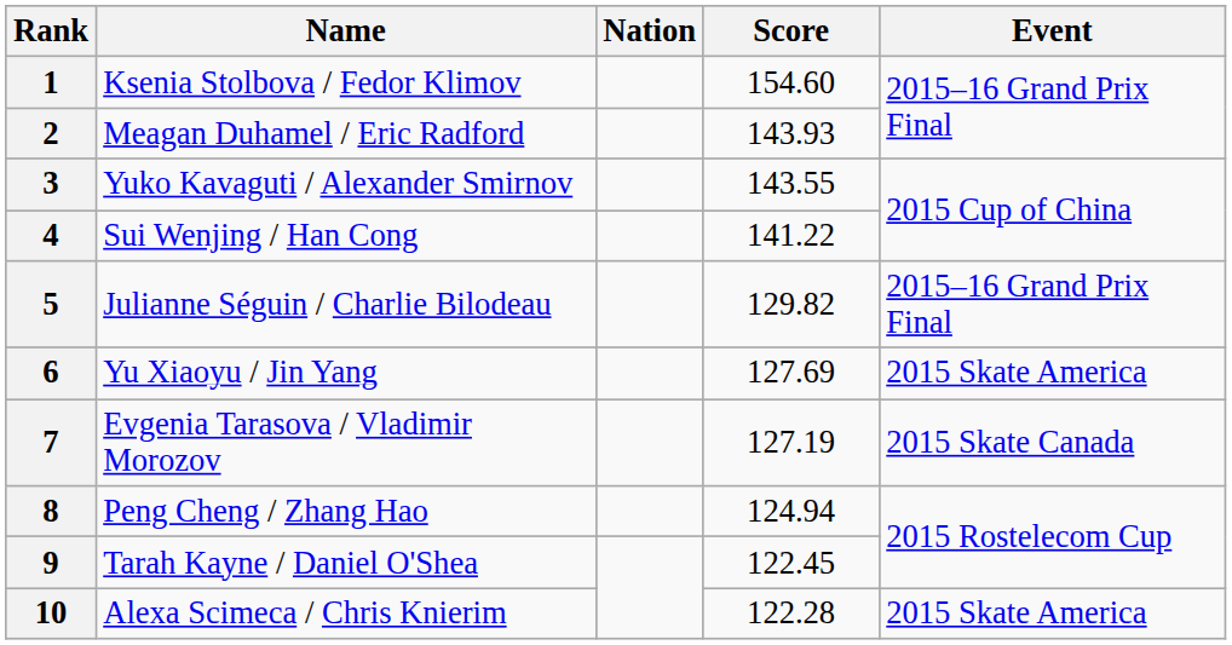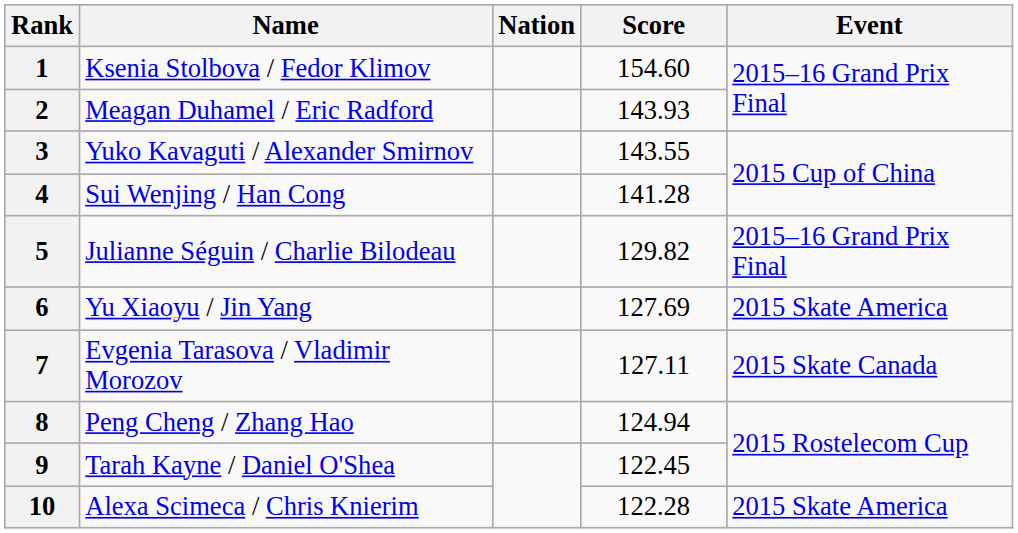 <table class="wikitable sortable">
 <tr>
 <th>Rank</th>
 <th>Name</th>
 <th>Nation</th>
 <th style="width:80px;">Score</th>
 <th>Event</th>
 </tr>
 <tr>
 <th>1</th>
 <td><a href='#'>Ksenia Stolbova</a> / <a href='#'>Fedor Klimov</a></td>
 <td></td>
 <td style="text-align:center;">154.60</td>
 <td rowspan="2"><a href='#'>2015–16 Grand Prix Final</a></td>
 </tr>
 <tr>
 <th>2</th>
 <td><a href='#'>Meagan Duhamel</a> / <a href='#'>Eric Radford</a></td>
 <td></td>
 <td style="text-align:center;">143.93</td>
 </tr>
 <tr>
 <th>3</th>
 <td><a href='#'>Yuko Kavaguti</a> / <a href='#'>Alexander Smirnov</a></td>
 <td></td>
 <td style="text-align:center;">143.55</td>
 <td rowspan="2"><a href='#'>2015 Cup of China</a></td>
 </tr>
 <tr>
 <th>4</th>
 <td><a href='#'>Sui Wenjing</a> / <a href='#'>Han Cong</a></td>
 <td></td>
-<td style="text-align:center;">141.22</td>
+<td style="text-align:center;">141.28</td>
 </tr>
 <tr>
 <th>5</th>
 <td><a href='#'>Julianne Séguin</a> / <a href='#'>Charlie Bilodeau</a></td>
 <td></td>
 <td style="text-align:center;">129.82</td>
 <td><a href='#'>2015–16 Grand Prix Final</a></td>
 </tr>
 <tr>
 <th>6</th>
 <td><a href='#'>Yu Xiaoyu</a> / <a href='#'>Jin Yang</a></td>
 <td></td>
 <td style="text-align:center;">127.69</td>
 <td><a href='#'>2015 Skate America</a></td>
 </tr>
 <tr>
 <th>7</th>
 <td><a href='#'>Evgenia Tarasova</a> / <a href='#'>Vladimir Morozov</a></td>
 <td></td>
-<td style="text-align:center;">127.19</td>
+<td style="text-align:center;">127.11</td>
 <td><a href='#'>2015 Skate Canada</a></td>
 </tr>
 <tr>
 <th>8</th>
 <td><a href='#'>Peng Cheng</a> / <a href='#'>Zhang Hao</a></td>
 <td></td>
 <td style="text-align:center;">124.94</td>
 <td rowspan="2"><a href='#'>2015 Rostelecom Cup</a></td>
 </tr>
 <tr>
 <th>9</th>
 <td><a href='#'>Tarah Kayne</a> / <a href='#'>Daniel O'Shea</a></td>
 <td rowspan="2"></td>
 <td style="text-align:center;">122.45</td>
 </tr>
 <tr>
 <th>10</th>
 <td><a href='#'>Alexa Scimeca</a> / <a href='#'>Chris Knierim</a></td>
 <td style="text-align:center;">122.28</td>
 <td><a href='#'>2015 Skate America</a></td>
 </tr>
 </table>
